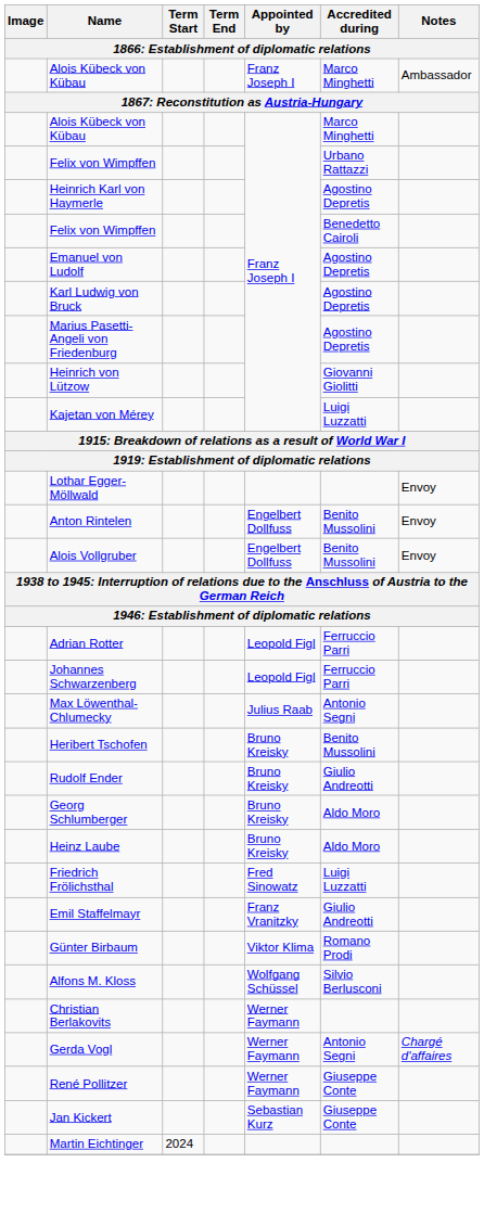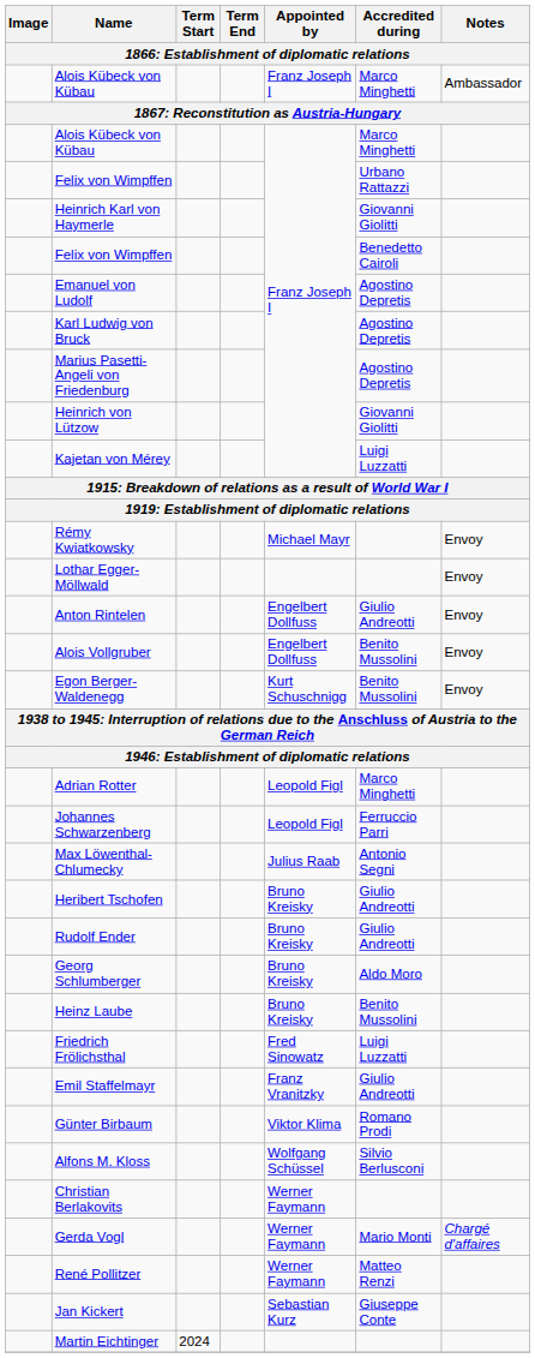 <table class="wikitable zebra">
 <tr class="hintergrundfarbe6">
 <th>Image</th>
 <th>Name</th>
 <th>Term Start</th>
 <th>Term End</th>
 <th>Appointed by</th>
 <th>Accredited during</th>
 <th>Notes</th>
 </tr>
 <tr class="hintergrundfarbe9">
 <th colspan="7"><em>1866: Establishment of diplomatic relations</em></th>
 </tr>
 <tr>
 <td></td>
 <td><a href='#'>Alois Kübeck von Kübau</a></td>
 <td></td>
 <td></td>
 <td><a href='#'>Franz Joseph I</a></td>
 <td><a href='#'>Marco Minghetti</a></td>
 <td>Ambassador</td>
 </tr>
 <tr class="hintergrundfarbe7">
 <th colspan="7"><em>1867: Reconstitution as <a href='#'>Austria-Hungary</a></em></th>
 </tr>
 <tr>
 <td></td>
 <td><a href='#'>Alois Kübeck von Kübau</a></td>
 <td></td>
 <td></td>
 <td rowspan="9"><a href='#'>Franz Joseph I</a></td>
 <td><a href='#'>Marco Minghetti</a></td>
 <td></td>
 </tr>
 <tr>
 <td></td>
 <td><a href='#'>Felix von Wimpffen</a></td>
 <td></td>
 <td></td>
 <td><a href='#'>Urbano Rattazzi</a></td>
 <td></td>
 </tr>
 <tr>
 <td></td>
 <td><a href='#'>Heinrich Karl von Haymerle</a></td>
 <td></td>
 <td></td>
-<td><a href='#'>Agostino Depretis</a></td>
+<td><a href='#'>Giovanni Giolitti</a></td>
 <td></td>
 </tr>
 <tr>
 <td></td>
 <td><a href='#'>Felix von Wimpffen</a></td>
 <td></td>
 <td></td>
 <td><a href='#'>Benedetto Cairoli</a></td>
 <td></td>
 </tr>
 <tr>
 <td></td>
 <td><a href='#'>Emanuel von Ludolf</a></td>
 <td></td>
 <td></td>
 <td><a href='#'>Agostino Depretis</a></td>
 <td></td>
 </tr>
 <tr>
 <td></td>
 <td><a href='#'>Karl Ludwig von Bruck</a></td>
 <td></td>
 <td></td>
 <td><a href='#'>Agostino Depretis</a></td>
 <td></td>
 </tr>
 <tr>
 <td></td>
 <td><a href='#'>Marius Pasetti-Angeli von Friedenburg</a></td>
 <td></td>
 <td></td>
 <td><a href='#'>Agostino Depretis</a></td>
 <td></td>
 </tr>
 <tr>
 <td></td>
 <td><a href='#'>Heinrich von Lützow</a></td>
 <td></td>
 <td></td>
 <td><a href='#'>Giovanni Giolitti</a></td>
 <td></td>
 </tr>
 <tr>
 <td></td>
 <td><a href='#'>Kajetan von Mérey</a></td>
 <td></td>
 <td></td>
 <td><a href='#'>Luigi Luzzatti</a></td>
 <td></td>
 </tr>
 <tr class="hintergrundfarbe7">
 <th colspan="7"><em>1915: Breakdown of relations as a result of <a href='#'>World War I</a></em></th>
 </tr>
 <tr class="hintergrundfarbe9">
 <th colspan="7"><em>1919: Establishment of diplomatic relations</em></th>
 </tr>
 <tr>
 <td></td>
+<td><a href='#'>Rémy Kwiatkowsky</a></td>
+<td></td>
+<td></td>
+<td><a href='#'>Michael Mayr</a></td>
+<td></td>
+<td>Envoy</td>
+</tr>
+<tr>
+<td></td>
 <td><a href='#'>Lothar Egger-Möllwald</a></td>
 <td></td>
 <td></td>
 <td></td>
 <td></td>
 <td>Envoy</td>
 </tr>
 <tr>
 <td></td>
 <td><a href='#'>Anton Rintelen</a></td>
 <td></td>
 <td></td>
 <td><a href='#'>Engelbert Dollfuss</a></td>
-<td><a href='#'>Benito Mussolini</a></td>
+<td><a href='#'>Giulio Andreotti</a></td>
 <td>Envoy</td>
 </tr>
 <tr>
 <td></td>
 <td><a href='#'>Alois Vollgruber</a></td>
 <td></td>
 <td></td>
 <td><a href='#'>Engelbert Dollfuss</a></td>
+<td><a href='#'>Benito Mussolini</a></td>
+<td>Envoy</td>
+</tr>
+<tr>
+<td></td>
+<td><a href='#'>Egon Berger-Waldenegg</a></td>
+<td></td>
+<td></td>
+<td><a href='#'>Kurt Schuschnigg</a></td>
 <td><a href='#'>Benito Mussolini</a></td>
 <td>Envoy</td>
 </tr>
 <tr class="hintergrundfarbe7">
 <th colspan="7"><em>1938 to 1945: Interruption of relations due to the </em><a href='#'>Anschluss</a><em> of Austria to the <a href='#'>German Reich</a></em></th>
 </tr>
 <tr class="hintergrundfarbe9">
 <th colspan="7"><em>1946: Establishment of diplomatic relations</em></th>
 </tr>
 <tr>
 <td></td>
 <td><a href='#'>Adrian Rotter</a></td>
 <td></td>
 <td></td>
 <td><a href='#'>Leopold Figl</a></td>
-<td><a href='#'>Ferruccio Parri</a></td>
+<td><a href='#'>Marco Minghetti</a></td>
 <td></td>
 </tr>
 <tr>
 <td></td>
 <td><a href='#'>Johannes Schwarzenberg</a></td>
 <td></td>
 <td></td>
 <td><a href='#'>Leopold Figl</a></td>
 <td><a href='#'>Ferruccio Parri</a></td>
 <td></td>
 </tr>
 <tr>
 <td></td>
 <td><a href='#'>Max Löwenthal-Chlumecky</a></td>
 <td></td>
 <td></td>
 <td><a href='#'>Julius Raab</a></td>
 <td><a href='#'>Antonio Segni</a></td>
 <td></td>
 </tr>
 <tr>
 <td></td>
 <td><a href='#'>Heribert Tschofen</a></td>
 <td></td>
 <td></td>
 <td><a href='#'>Bruno Kreisky</a></td>
-<td><a href='#'>Benito Mussolini</a></td>
+<td><a href='#'>Giulio Andreotti</a></td>
 <td></td>
 </tr>
 <tr>
 <td></td>
 <td><a href='#'>Rudolf Ender</a></td>
 <td></td>
 <td></td>
 <td><a href='#'>Bruno Kreisky</a></td>
 <td><a href='#'>Giulio Andreotti</a></td>
 <td></td>
 </tr>
 <tr>
 <td></td>
 <td><a href='#'>Georg Schlumberger</a></td>
 <td></td>
 <td></td>
 <td><a href='#'>Bruno Kreisky</a></td>
 <td><a href='#'>Aldo Moro</a></td>
 <td></td>
 </tr>
 <tr>
 <td></td>
 <td><a href='#'>Heinz Laube</a></td>
 <td></td>
 <td></td>
 <td><a href='#'>Bruno Kreisky</a></td>
-<td><a href='#'>Aldo Moro</a></td>
+<td><a href='#'>Benito Mussolini</a></td>
 <td></td>
 </tr>
 <tr>
 <td></td>
 <td><a href='#'>Friedrich Frölichsthal</a></td>
 <td></td>
 <td></td>
 <td><a href='#'>Fred Sinowatz</a></td>
 <td><a href='#'>Luigi Luzzatti</a></td>
 <td></td>
 </tr>
 <tr>
 <td></td>
 <td><a href='#'>Emil Staffelmayr</a></td>
 <td></td>
 <td></td>
 <td><a href='#'>Franz Vranitzky</a></td>
 <td><a href='#'>Giulio Andreotti</a></td>
 <td></td>
 </tr>
 <tr>
 <td></td>
 <td><a href='#'>Günter Birbaum</a></td>
 <td></td>
 <td></td>
 <td><a href='#'>Viktor Klima</a></td>
 <td><a href='#'>Romano Prodi</a></td>
 <td></td>
 </tr>
 <tr>
 <td></td>
 <td><a href='#'>Alfons M. Kloss</a></td>
 <td></td>
 <td></td>
 <td><a href='#'>Wolfgang Schüssel</a></td>
 <td><a href='#'>Silvio Berlusconi</a></td>
 <td></td>
 </tr>
 <tr>
 <td></td>
 <td><a href='#'>Christian Berlakovits</a></td>
 <td></td>
 <td></td>
 <td><a href='#'>Werner Faymann</a></td>
 <td></td>
 </tr>
 <tr>
 <td></td>
 <td><a href='#'>Gerda Vogl</a></td>
 <td></td>
 <td></td>
 <td><a href='#'>Werner Faymann</a></td>
-<td><a href='#'>Antonio Segni</a></td>
+<td><a href='#'>Mario Monti</a></td>
 <td><em><a href='#'>Chargé d'affaires</a></em></td>
 </tr>
 <tr>
 <td></td>
 <td><a href='#'>René Pollitzer</a></td>
 <td></td>
 <td></td>
 <td><a href='#'>Werner Faymann</a></td>
-<td><a href='#'>Giuseppe Conte</a></td>
+<td><a href='#'>Matteo Renzi</a></td>
 <td></td>
 </tr>
 <tr>
 <td></td>
 <td><a href='#'>Jan Kickert</a></td>
 <td></td>
 <td></td>
 <td><a href='#'>Sebastian Kurz</a></td>
 <td><a href='#'>Giuseppe Conte</a></td>
 <td></td>
 </tr>
 <tr>
 <td></td>
 <td><a href='#'>Martin Eichtinger</a></td>
 <td>2024</td>
 <td></td>
 <td></td>
 <td></td>
 <td></td>
 </tr>
 <tr>
 </tr>
 </table>
